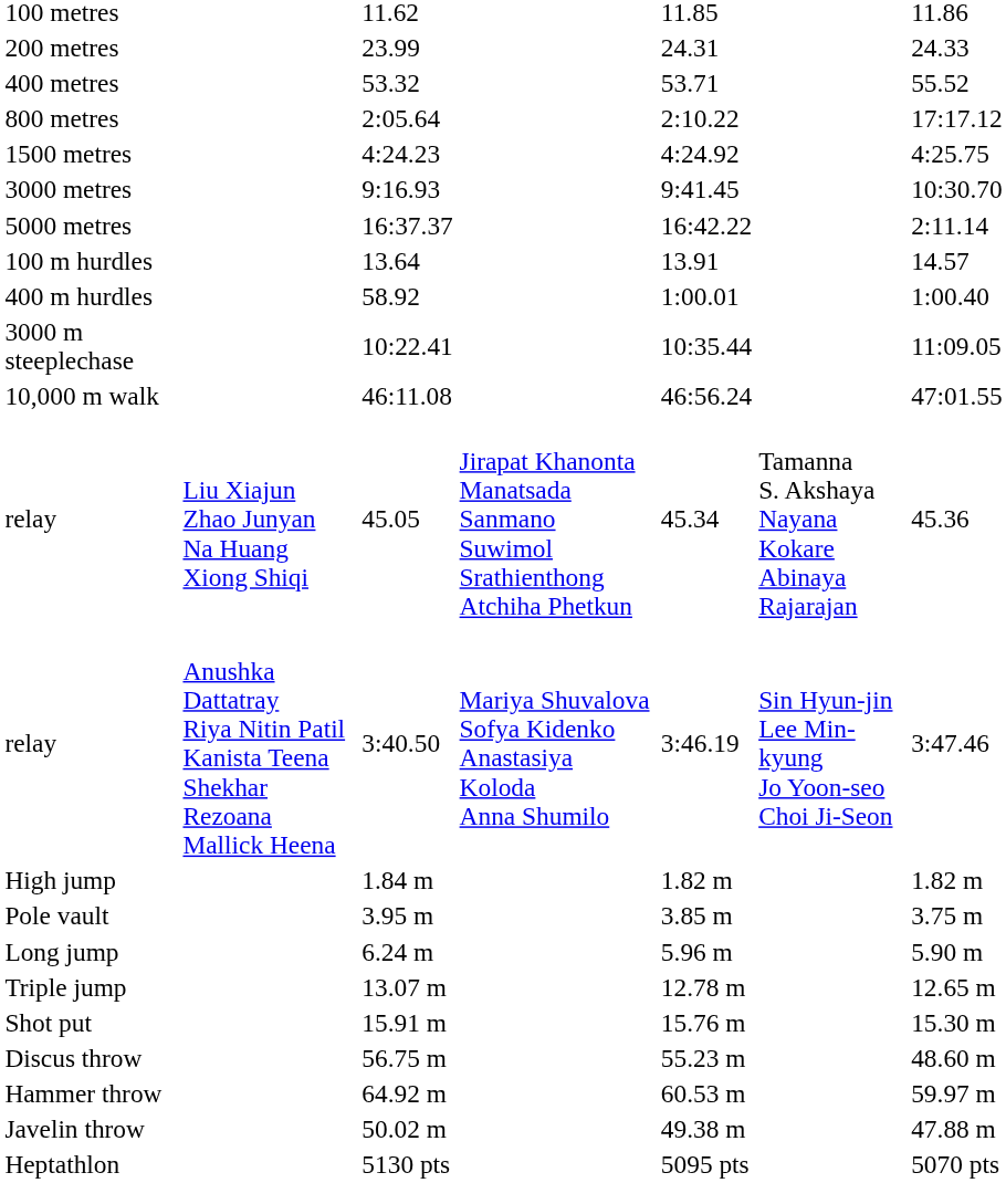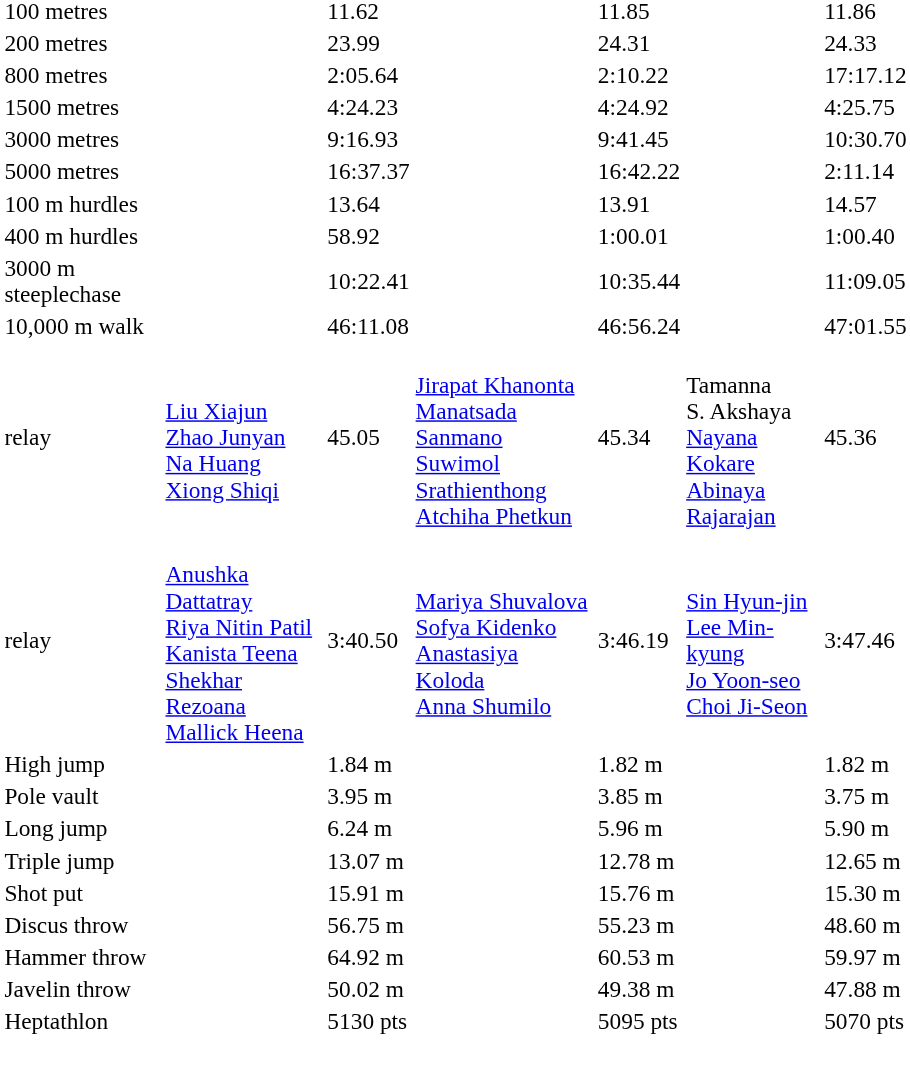 <table>
 <tr>
 <td>100 metres</td>
 <td></td>
 <td>11.62</td>
 <td></td>
 <td>11.85</td>
 <td></td>
 <td>11.86</td>
 </tr>
 <tr>
 <td>200 metres</td>
 <td></td>
 <td>23.99</td>
 <td></td>
 <td>24.31</td>
 <td></td>
 <td>24.33</td>
-</tr>
-<tr>
-<td>400 metres</td>
-<td></td>
-<td>53.32</td>
-<td></td>
-<td>53.71</td>
-<td></td>
-<td>55.52</td>
 </tr>
 <tr>
 <td>800 metres</td>
 <td></td>
 <td>2:05.64</td>
 <td></td>
 <td>2:10.22 </td>
 <td></td>
 <td>17:17.12</td>
 </tr>
 <tr>
 <td>1500 metres</td>
 <td></td>
 <td>4:24.23</td>
 <td></td>
 <td>4:24.92</td>
 <td></td>
 <td>4:25.75</td>
 </tr>
 <tr>
 <td>3000 metres</td>
 <td></td>
 <td>9:16.93</td>
 <td></td>
 <td>9:41.45</td>
 <td></td>
 <td>10:30.70</td>
 </tr>
 <tr>
 <td>5000 metres</td>
 <td></td>
 <td>16:37.37</td>
 <td></td>
 <td>16:42.22</td>
 <td></td>
 <td>2:11.14</td>
 </tr>
 <tr>
 <td>100 m hurdles</td>
 <td></td>
 <td>13.64</td>
 <td></td>
 <td>13.91</td>
 <td></td>
 <td>14.57</td>
 </tr>
 <tr>
 <td>400 m hurdles</td>
 <td></td>
 <td>58.92</td>
 <td></td>
 <td>1:00.01</td>
 <td></td>
 <td>1:00.40</td>
 </tr>
 <tr>
 <td>3000 m steeplechase</td>
 <td></td>
 <td>10:22.41 </td>
 <td></td>
 <td>10:35.44</td>
 <td></td>
 <td>11:09.05</td>
 </tr>
 <tr>
 <td>10,000 m walk</td>
 <td></td>
 <td>46:11.08</td>
 <td></td>
 <td>46:56.24</td>
 <td></td>
 <td>47:01.55</td>
 </tr>
 <tr>
 <td> relay</td>
 <td><br><a href='#'>Liu Xiajun</a><br><a href='#'>Zhao Junyan</a><br><a href='#'>Na Huang</a><br><a href='#'>Xiong Shiqi</a></td>
 <td>45.05</td>
 <td><br><a href='#'>Jirapat Khanonta</a><br><a href='#'>Manatsada Sanmano</a><br><a href='#'>Suwimol Srathienthong</a><br><a href='#'>Atchiha Phetkun</a></td>
 <td>45.34</td>
 <td><br>Tamanna<br>S. Akshaya<br><a href='#'>Nayana Kokare</a><br><a href='#'>Abinaya Rajarajan</a></td>
 <td>45.36</td>
 </tr>
 <tr>
 <td> relay</td>
 <td><br><a href='#'>Anushka Dattatray</a><br><a href='#'>Riya Nitin Patil</a><br><a href='#'>Kanista Teena Shekhar</a><br><a href='#'>Rezoana Mallick Heena</a></td>
 <td>3:40.50</td>
 <td><br><a href='#'>Mariya Shuvalova</a><br><a href='#'>Sofya Kidenko</a><br><a href='#'>Anastasiya Koloda</a><br><a href='#'>Anna Shumilo</a></td>
 <td>3:46.19</td>
 <td><br><a href='#'>Sin Hyun-jin</a><br><a href='#'>Lee Min-kyung</a><br><a href='#'>Jo Yoon-seo</a><br><a href='#'>Choi Ji-Seon</a></td>
 <td>3:47.46</td>
 </tr>
 <tr>
 <td>High jump</td>
 <td></td>
 <td>1.84 m</td>
 <td></td>
 <td>1.82 m</td>
 <td></td>
 <td>1.82 m</td>
 </tr>
 <tr>
 <td>Pole vault</td>
 <td></td>
 <td>3.95 m</td>
 <td></td>
 <td>3.85 m</td>
 <td></td>
 <td>3.75 m</td>
 </tr>
 <tr>
 <td>Long jump</td>
 <td></td>
 <td>6.24 m</td>
 <td></td>
 <td>5.96 m</td>
 <td></td>
 <td>5.90 m</td>
 </tr>
 <tr>
 <td>Triple jump</td>
 <td></td>
 <td>13.07 m</td>
 <td></td>
 <td>12.78 m</td>
 <td></td>
 <td>12.65 m</td>
 </tr>
 <tr>
 <td>Shot put</td>
 <td></td>
 <td>15.91 m</td>
 <td></td>
 <td>15.76 m</td>
 <td></td>
 <td>15.30 m</td>
 </tr>
 <tr>
 <td>Discus throw</td>
 <td></td>
 <td>56.75 m</td>
 <td></td>
 <td>55.23 m</td>
 <td></td>
 <td>48.60 m</td>
 </tr>
 <tr>
 <td>Hammer throw</td>
 <td></td>
 <td>64.92 m</td>
 <td></td>
 <td>60.53 m</td>
 <td></td>
 <td>59.97 m</td>
 </tr>
 <tr>
 <td>Javelin throw</td>
 <td></td>
 <td>50.02 m</td>
 <td></td>
 <td>49.38 m</td>
 <td></td>
 <td>47.88 m</td>
 </tr>
 <tr>
 <td>Heptathlon</td>
 <td></td>
 <td>5130 pts</td>
 <td></td>
 <td>5095 pts</td>
 <td></td>
 <td>5070 pts</td>
 </tr>
 </table>
